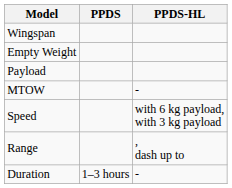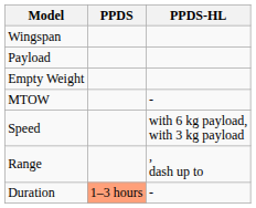 <table class="wikitable">
 <tr>
 <th>Model</th>
 <th>PPDS</th>
 <th>PPDS-HL</th>
 </tr>
 <tr>
 <td>Wingspan</td>
 <td></td>
 <td></td>
 </tr>
 <tr>
-<td>Empty Weight</td>
+<td>Payload</td>
 <td></td>
 <td></td>
 </tr>
 <tr>
-<td>Payload</td>
+<td>Empty Weight</td>
 <td></td>
 <td></td>
 </tr>
 <tr>
 <td>MTOW</td>
 <td></td>
 <td>-</td>
 </tr>
 <tr>
 <td>Speed</td>
 <td></td>
 <td> with 6 kg payload,<br> with 3 kg payload</td>
 </tr>
 <tr>
 <td>Range</td>
 <td></td>
 <td>,<br>dash up to </td>
 </tr>
 <tr>
 <td>Duration</td>
-<td>1–3 hours</td>
+<td style="background: lightsalmon;">1–3 hours</td>
 <td>-</td>
 </tr>
 </table>
